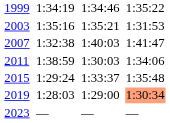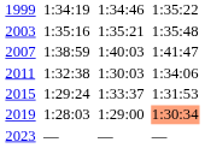 <table>
 <tr valign="top">
 <td><a href='#'>1999</a><br></td>
 <td></td>
 <td>1:34:19</td>
 <td></td>
 <td>1:34:46</td>
 <td></td>
 <td>1:35:22</td>
 </tr>
 <tr valign="top">
 <td><a href='#'>2003</a><br></td>
 <td></td>
 <td>1:35:16</td>
 <td></td>
 <td>1:35:21</td>
 <td></td>
-<td>1:31:53</td>
+<td>1:35:48</td>
 </tr>
 <tr valign="top">
 <td><a href='#'>2007</a><br></td>
 <td></td>
-<td>1:32:38</td>
+<td>1:38:59</td>
 <td></td>
 <td>1:40:03</td>
 <td></td>
 <td>1:41:47</td>
 </tr>
 <tr valign="top">
 <td><a href='#'>2011</a><br></td>
 <td></td>
-<td>1:38:59</td>
+<td>1:32:38</td>
 <td></td>
 <td>1:30:03</td>
 <td></td>
 <td>1:34:06</td>
 </tr>
 <tr valign="top">
 <td><a href='#'>2015</a><br></td>
 <td></td>
 <td>1:29:24</td>
 <td></td>
 <td>1:33:37</td>
 <td></td>
-<td>1:35:48</td>
+<td>1:31:53</td>
 </tr>
 <tr valign="top">
 <td><a href='#'>2019</a><br></td>
 <td></td>
 <td>1:28:03 <strong></strong></td>
 <td></td>
 <td>1:29:00 </td>
 <td></td>
 <td style="background: lightsalmon;">1:30:34</td>
 </tr>
 <tr valign="top">
 <td><a href='#'>2023</a><br></td>
 <td></td>
 <td>—</td>
 <td></td>
 <td>—</td>
 <td></td>
 <td>—</td>
 </tr>
 </table>
